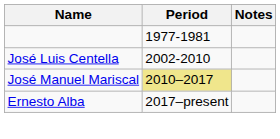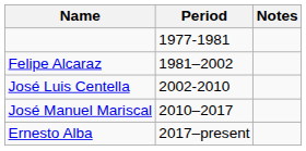 <table class="wikitable" border="1">
 <tr>
 <th>Name</th>
 <th>Period</th>
 <th>Notes</th>
 </tr>
 <tr>
 <td></td>
 <td>1977-1981</td>
 <td></td>
 </tr>
 <tr>
+<td><a href='#'>Felipe Alcaraz</a></td>
+<td>1981–2002</td>
+<td></td>
+</tr>
+<tr>
 <td><a href='#'>José Luis Centella</a></td>
 <td>2002-2010</td>
 <td></td>
 </tr>
 <tr>
 <td><a href='#'>José Manuel Mariscal</a></td>
-<td style="background: khaki;">2010–2017</td>
+<td>2010–2017</td>
 <td></td>
 </tr>
 <tr>
 <td><a href='#'>Ernesto Alba</a></td>
 <td>2017–present</td>
 <td></td>
 </tr>
 </table>
